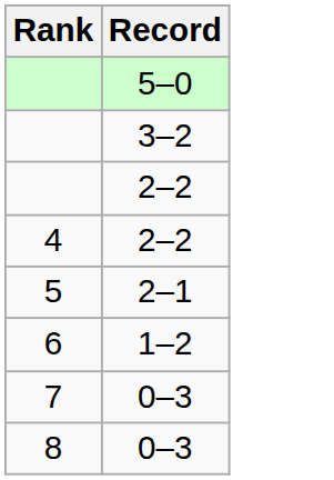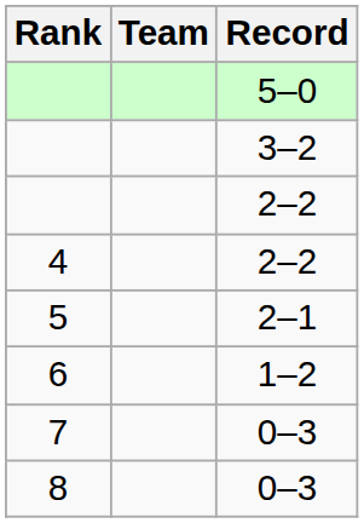 <table class=wikitable style="text-align:center;">
 <tr>
 <th>Rank</th>
+<th>Team</th>
 <th>Record</th>
 </tr>
 <tr bgcolor=ccffcc>
 <td></td>
+<td align=left></td>
 <td>5–0</td>
 </tr>
 <tr>
 <td></td>
+<td align=left></td>
 <td>3–2</td>
 </tr>
 <tr>
 <td></td>
+<td align=left></td>
 <td>2–2</td>
 </tr>
 <tr>
 <td>4</td>
+<td align=left></td>
 <td>2–2</td>
 </tr>
 <tr>
 <td>5</td>
+<td align=left></td>
 <td>2–1</td>
 </tr>
 <tr>
 <td>6</td>
+<td align=left></td>
 <td>1–2</td>
 </tr>
 <tr>
 <td>7</td>
+<td align=left></td>
 <td>0–3</td>
 </tr>
 <tr>
 <td>8</td>
+<td align=left></td>
 <td>0–3</td>
 </tr>
 </table>
